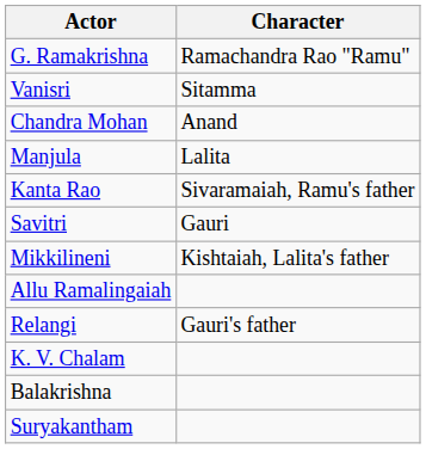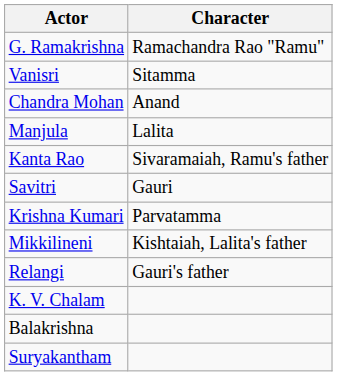 <table class="wikitable">
 <tr>
 <th>Actor</th>
 <th>Character</th>
 </tr>
 <tr>
 <td><a href='#'>G. Ramakrishna</a></td>
 <td>Ramachandra Rao "Ramu"</td>
 </tr>
 <tr>
 <td><a href='#'>Vanisri</a></td>
 <td>Sitamma</td>
 </tr>
 <tr>
 <td><a href='#'>Chandra Mohan</a></td>
 <td>Anand</td>
 </tr>
 <tr>
 <td><a href='#'>Manjula</a></td>
 <td>Lalita</td>
 </tr>
 <tr>
 <td><a href='#'>Kanta Rao</a></td>
 <td>Sivaramaiah, Ramu's father</td>
 </tr>
 <tr>
 <td><a href='#'>Savitri</a></td>
 <td>Gauri</td>
 </tr>
 <tr>
+<td><a href='#'>Krishna Kumari</a></td>
+<td>Parvatamma</td>
+</tr>
+<tr>
 <td><a href='#'>Mikkilineni</a></td>
 <td>Kishtaiah, Lalita's father</td>
-</tr>
-<tr>
-<td><a href='#'>Allu Ramalingaiah</a></td>
-<td></td>
 </tr>
 <tr>
 <td><a href='#'>Relangi</a></td>
 <td>Gauri's father</td>
 </tr>
 <tr>
 <td><a href='#'>K. V. Chalam</a></td>
 <td></td>
 </tr>
 <tr>
 <td>Balakrishna</td>
 <td></td>
 </tr>
 <tr>
 <td><a href='#'>Suryakantham</a></td>
 <td></td>
 </tr>
 </table>
